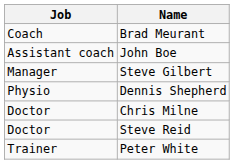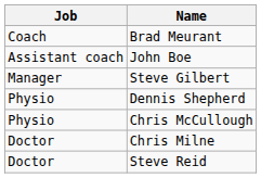 <table class="wikitable">
 <tr>
 <th>Job</th>
 <th>Name</th>
 </tr>
 <tr>
 <td>Coach</td>
 <td>Brad Meurant</td>
 </tr>
 <tr>
 <td>Assistant coach</td>
 <td>John Boe</td>
 </tr>
 <tr>
 <td>Manager</td>
 <td>Steve Gilbert</td>
 </tr>
 <tr>
 <td>Physio</td>
 <td>Dennis Shepherd</td>
 </tr>
 <tr>
+<td>Physio</td>
+<td>Chris McCullough</td>
+</tr>
+<tr>
 <td>Doctor</td>
 <td>Chris Milne</td>
 </tr>
 <tr>
 <td>Doctor</td>
 <td>Steve Reid</td>
 </tr>
-<tr>
-<td>Trainer</td>
-<td>Peter White</td>
-</tr>
 </table>
